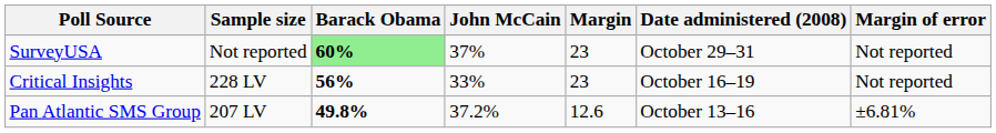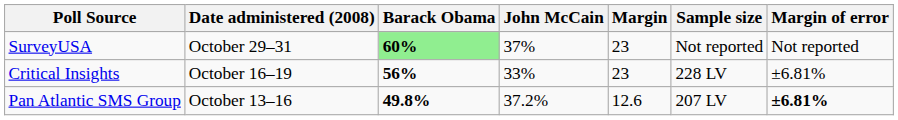 <table class="wikitable collapsible">
 <tr>
 <th>Poll Source</th>
-<th>Sample size</th>
+<th>Date administered (2008)</th>
 <th>Barack Obama</th>
 <th>John McCain</th>
 <th>Margin</th>
-<th>Date administered (2008)</th>
+<th>Sample size</th>
 <th>Margin of error</th>
 </tr>
 <tr>
 <td><a href='#'>SurveyUSA</a></td>
-<td>Not reported</td>
+<td>October 29–31</td>
 <td style="background: lightgreen;"><strong>60%</strong></td>
 <td>37%</td>
 <td>23</td>
-<td>October 29–31</td>
+<td>Not reported</td>
 <td>Not reported</td>
 </tr>
 <tr>
 <td><a href='#'>Critical Insights</a></td>
-<td>228 LV</td>
+<td>October 16–19</td>
 <td><strong>56%</strong></td>
 <td>33%</td>
 <td>23</td>
-<td>October 16–19</td>
-<td>Not reported</td>
+<td>228 LV</td>
+<td>±6.81%</td>
 </tr>
 <tr>
 <td><a href='#'>Pan Atlantic SMS Group</a></td>
-<td>207 LV</td>
+<td>October 13–16</td>
 <td><strong>49.8%</strong></td>
 <td>37.2%</td>
 <td>12.6</td>
-<td>October 13–16</td>
-<td>±6.81%</td>
+<td>207 LV</td>
+<td><strong>±6.81%</strong></td>
 </tr>
 </table>
